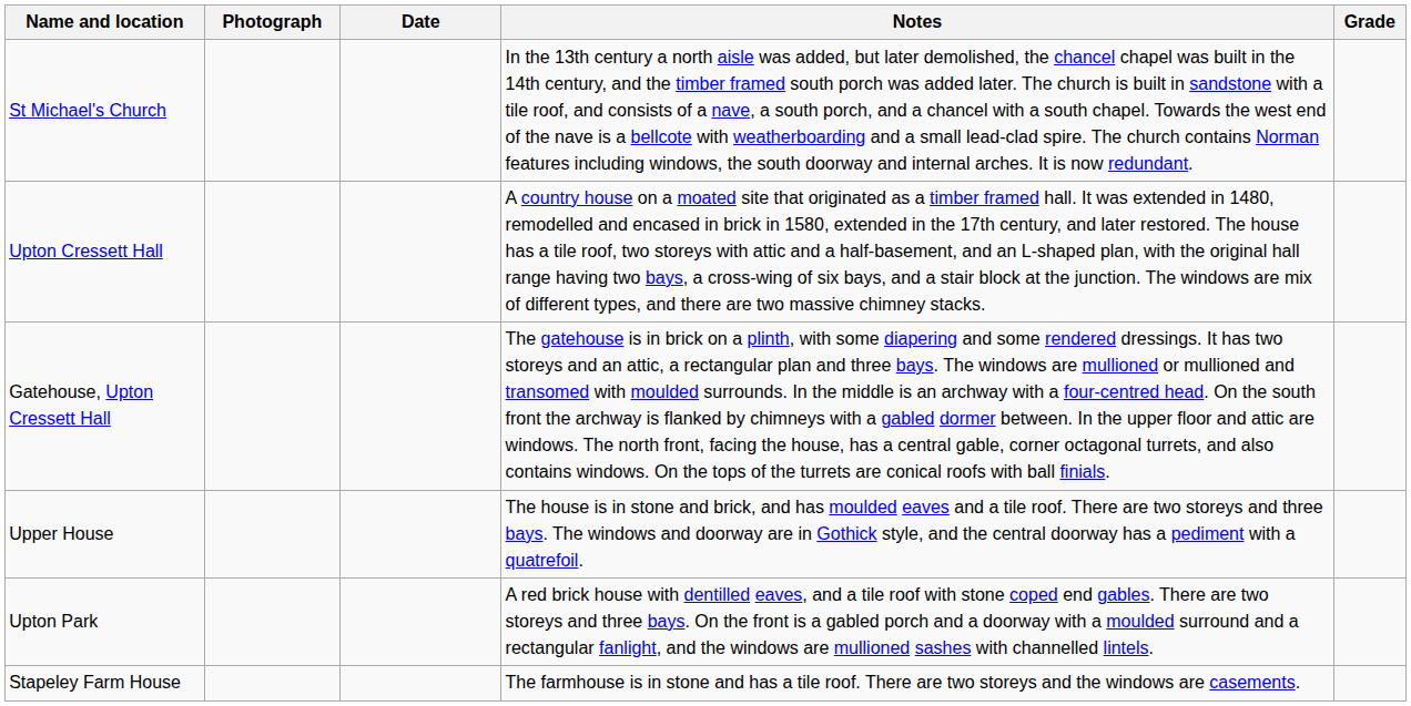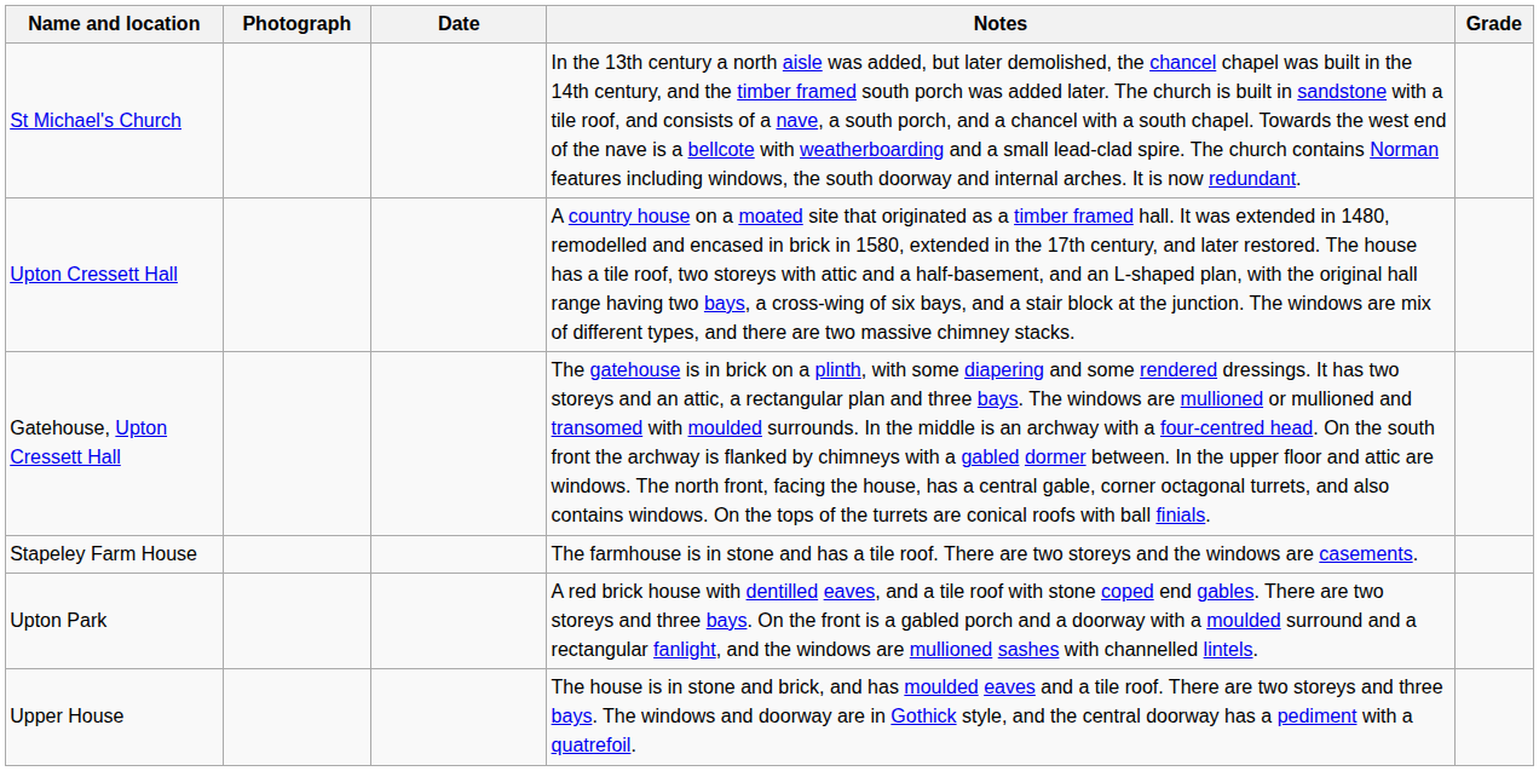 <table class="wikitable sortable plainrowheaders" style="width:100%; border:0; text-align:left; line-height:150%;">
 <tr>
 <th scope="col"  style="width:150px">Name and location</th>
 <th scope="col"  style="width:100px" class="unsortable">Photograph</th>
 <th scope="col"  style="width:120px">Date</th>
 <th scope="col"  style="width:650px" class="unsortable">Notes</th>
 <th scope="col"  style="width:50px">Grade</th>
 </tr>
 <tr>
 <td><a href='#'>St Michael's Church</a><br><small></small></td>
 <td></td>
 <td align="center"></td>
 <td>In the 13th century a north <a href='#'>aisle</a> was added, but later demolished, the <a href='#'>chancel</a> chapel was built in the 14th century, and the <a href='#'>timber framed</a> south porch was added later.  The church is built in <a href='#'>sandstone</a> with a tile roof, and consists of a <a href='#'>nave</a>, a south porch, and a chancel with a south chapel.  Towards the west end of the nave is a <a href='#'>bellcote</a> with <a href='#'>weatherboarding</a> and a small lead-clad spire.  The church contains <a href='#'>Norman</a> features including windows, the south doorway and internal arches.  It is now <a href='#'>redundant</a>.</td>
 <td align="center" ></td>
 </tr>
 <tr>
 <td><a href='#'>Upton Cressett Hall</a><br><small></small></td>
 <td></td>
 <td align="center"></td>
 <td>A <a href='#'>country house</a> on a <a href='#'>moated</a> site that originated as a <a href='#'>timber framed</a> hall.  It was extended in 1480, remodelled and encased in brick in 1580, extended in the 17th century, and later restored.  The house has a tile roof, two storeys with attic and a half-basement, and an L-shaped plan, with the original hall range having two <a href='#'>bays</a>, a cross-wing of six bays, and a stair block at the junction.  The windows are mix of different types, and there are two massive chimney stacks.</td>
 <td align="center" ></td>
 </tr>
 <tr>
 <td>Gatehouse, <a href='#'>Upton Cressett Hall</a><br><small></small></td>
 <td></td>
 <td align="center"></td>
 <td>The <a href='#'>gatehouse</a> is in brick on a <a href='#'>plinth</a>, with some <a href='#'>diapering</a> and some <a href='#'>rendered</a> dressings.  It has two storeys and an attic, a rectangular plan and three <a href='#'>bays</a>.  The windows are <a href='#'>mullioned</a> or mullioned and <a href='#'>transomed</a> with <a href='#'>moulded</a> surrounds.  In the middle is an archway with a <a href='#'>four-centred head</a>.  On the south front the archway is flanked by chimneys with a <a href='#'>gabled</a> <a href='#'>dormer</a> between.  In the upper floor and attic are windows.  The north front, facing the house, has a central gable, corner octagonal turrets, and also contains windows.  On the tops of the turrets are conical roofs with ball <a href='#'>finials</a>.</td>
 <td align="center" ></td>
 </tr>
 <tr>
-<td>Upper House<br><small></small></td>
+<td>Stapeley Farm House<br><small></small></td>
 <td></td>
 <td align="center"></td>
-<td>The house is in stone and brick, and has <a href='#'>moulded</a> <a href='#'>eaves</a> and a tile roof.  There are two storeys and three <a href='#'>bays</a>.  The windows and doorway are in <a href='#'>Gothick</a> style, and the central doorway has a <a href='#'>pediment</a> with a <a href='#'>quatrefoil</a>.</td>
+<td>The farmhouse is in stone and has a tile roof.  There are two storeys and the windows are <a href='#'>casements</a>.</td>
 <td align="center" ></td>
 </tr>
 <tr>
 <td>Upton Park<br><small></small></td>
 <td></td>
 <td align="center"></td>
 <td>A red brick house with <a href='#'>dentilled</a> <a href='#'>eaves</a>, and a tile roof with stone <a href='#'>coped</a> end <a href='#'>gables</a>.  There are two storeys and three <a href='#'>bays</a>.  On the front is a gabled porch and a doorway with a <a href='#'>moulded</a> surround and a rectangular <a href='#'>fanlight</a>, and the windows are <a href='#'>mullioned</a> <a href='#'>sashes</a> with channelled <a href='#'>lintels</a>.</td>
 <td align="center" ></td>
 </tr>
 <tr>
-<td>Stapeley Farm House<br><small></small></td>
+<td>Upper House<br><small></small></td>
 <td></td>
 <td align="center"></td>
-<td>The farmhouse is in stone and has a tile roof.  There are two storeys and the windows are <a href='#'>casements</a>.</td>
+<td>The house is in stone and brick, and has <a href='#'>moulded</a> <a href='#'>eaves</a> and a tile roof.  There are two storeys and three <a href='#'>bays</a>.  The windows and doorway are in <a href='#'>Gothick</a> style, and the central doorway has a <a href='#'>pediment</a> with a <a href='#'>quatrefoil</a>.</td>
 <td align="center" ></td>
 </tr>
 <tr>
 </tr>
 </table>
